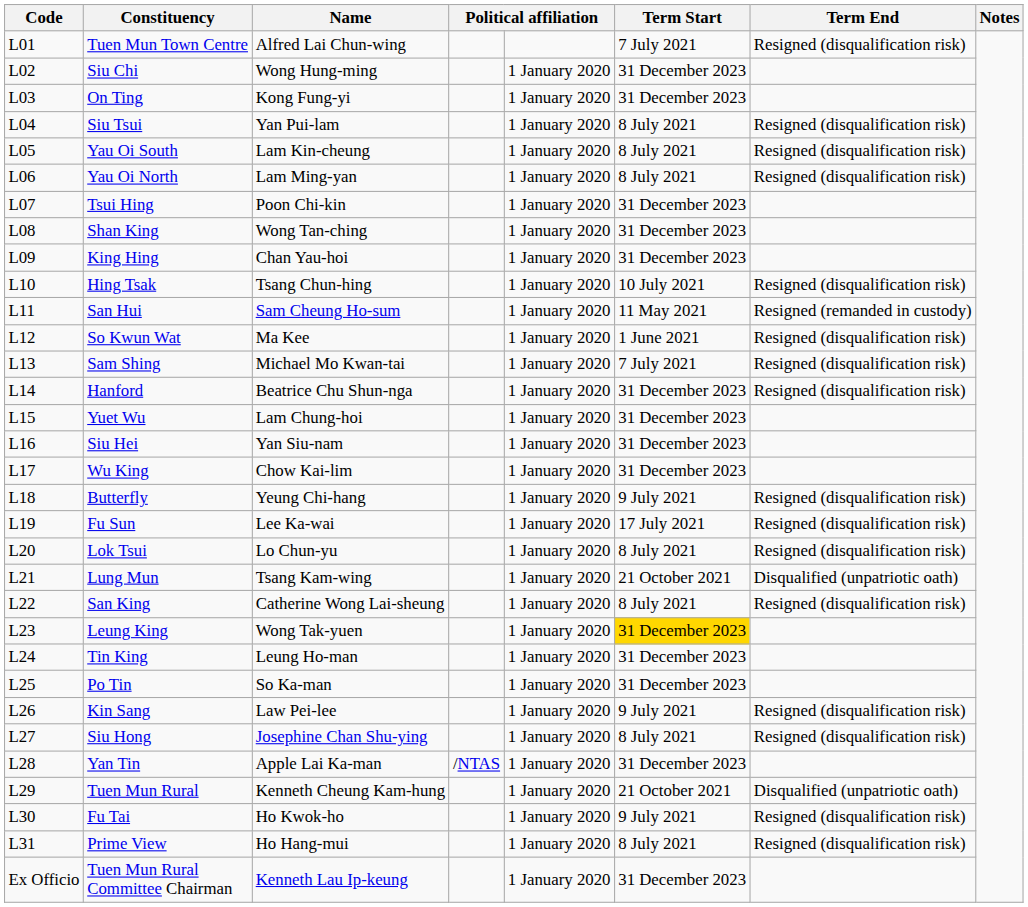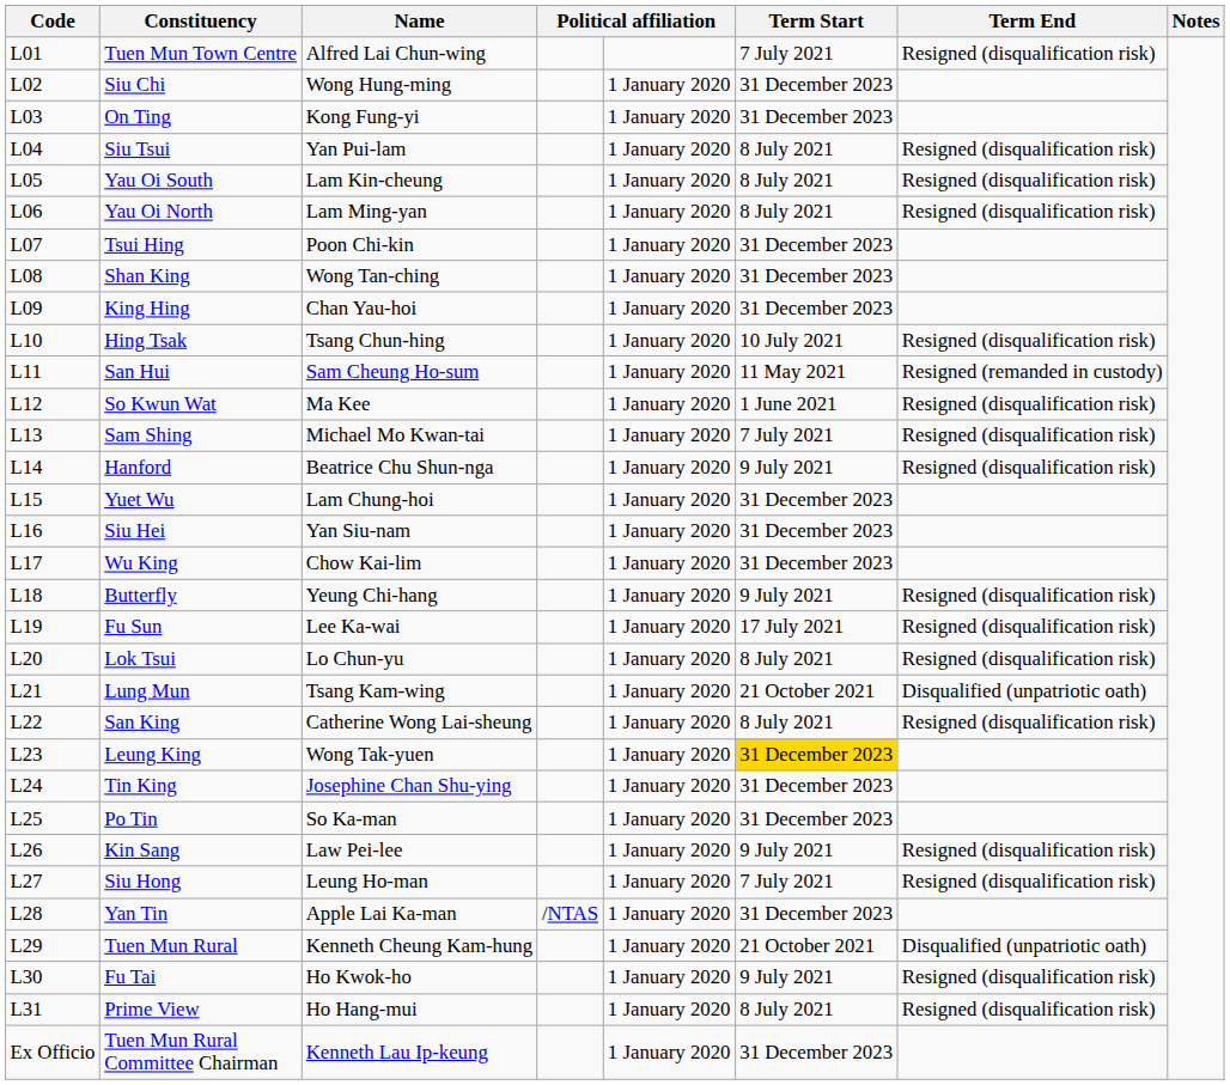 <table class="wikitable sortable" border=1>
 <tr>
 <th>Code</th>
 <th>Constituency</th>
 <th>Name</th>
 <th colspan=2>Political affiliation</th>
 <th>Term Start</th>
 <th>Term End</th>
 <th>Notes</th>
 </tr>
 <tr>
 <td>L01</td>
 <td><a href='#'>Tuen Mun Town Centre</a></td>
 <td>Alfred Lai Chun-wing</td>
 <td></td>
 <td></td>
 <td>7 July 2021</td>
 <td>Resigned (disqualification risk)</td>
 </tr>
 <tr>
 <td>L02</td>
 <td><a href='#'>Siu Chi</a></td>
 <td>Wong Hung-ming</td>
 <td></td>
 <td>1 January 2020</td>
 <td>31 December 2023</td>
 <td></td>
 </tr>
 <tr>
 <td>L03</td>
 <td><a href='#'>On Ting</a></td>
 <td>Kong Fung-yi</td>
 <td></td>
 <td>1 January 2020</td>
 <td>31 December 2023</td>
 <td></td>
 </tr>
 <tr>
 <td>L04</td>
 <td><a href='#'>Siu Tsui</a></td>
 <td>Yan Pui-lam</td>
 <td></td>
 <td>1 January 2020</td>
 <td>8 July 2021</td>
 <td>Resigned (disqualification risk)</td>
 </tr>
 <tr>
 <td>L05</td>
 <td><a href='#'>Yau Oi South</a></td>
 <td>Lam Kin-cheung</td>
 <td></td>
 <td>1 January 2020</td>
 <td>8 July 2021</td>
 <td>Resigned (disqualification risk)</td>
 </tr>
 <tr>
 <td>L06</td>
 <td><a href='#'>Yau Oi North</a></td>
 <td>Lam Ming-yan</td>
 <td></td>
 <td>1 January 2020</td>
 <td>8 July 2021</td>
 <td>Resigned (disqualification risk)</td>
 </tr>
 <tr>
 <td>L07</td>
 <td><a href='#'>Tsui Hing</a></td>
 <td>Poon Chi-kin</td>
 <td></td>
 <td>1 January 2020</td>
 <td>31 December 2023</td>
 <td></td>
 </tr>
 <tr>
 <td>L08</td>
 <td><a href='#'>Shan King</a></td>
 <td>Wong Tan-ching</td>
 <td></td>
 <td>1 January 2020</td>
 <td>31 December 2023</td>
 <td></td>
 </tr>
 <tr>
 <td>L09</td>
 <td><a href='#'>King Hing</a></td>
 <td>Chan Yau-hoi</td>
 <td></td>
 <td>1 January 2020</td>
 <td>31 December 2023</td>
 <td></td>
 </tr>
 <tr>
 <td>L10</td>
 <td><a href='#'>Hing Tsak</a></td>
 <td>Tsang Chun-hing</td>
 <td></td>
 <td>1 January 2020</td>
 <td>10 July 2021</td>
 <td>Resigned (disqualification risk)</td>
 </tr>
 <tr>
 <td>L11</td>
 <td><a href='#'>San Hui</a></td>
 <td><a href='#'>Sam Cheung Ho-sum</a></td>
 <td></td>
 <td>1 January 2020</td>
 <td>11 May 2021</td>
 <td>Resigned (remanded in custody)</td>
 </tr>
 <tr>
 <td>L12</td>
 <td><a href='#'>So Kwun Wat</a></td>
 <td>Ma Kee</td>
 <td></td>
 <td>1 January 2020</td>
 <td>1 June 2021</td>
 <td>Resigned (disqualification risk)</td>
 </tr>
 <tr>
 <td>L13</td>
 <td><a href='#'>Sam Shing</a></td>
 <td>Michael Mo Kwan-tai</td>
 <td></td>
 <td>1 January 2020</td>
 <td>7 July 2021</td>
 <td>Resigned (disqualification risk)</td>
 </tr>
 <tr>
 <td>L14</td>
 <td><a href='#'>Hanford</a></td>
 <td>Beatrice Chu Shun-nga</td>
 <td></td>
 <td>1 January 2020</td>
-<td>31 December 2023</td>
+<td>9 July 2021</td>
 <td>Resigned (disqualification risk)</td>
 </tr>
 <tr>
 <td>L15</td>
 <td><a href='#'>Yuet Wu</a></td>
 <td>Lam Chung-hoi</td>
 <td></td>
 <td>1 January 2020</td>
 <td>31 December 2023</td>
 <td></td>
 </tr>
 <tr>
 <td>L16</td>
 <td><a href='#'>Siu Hei</a></td>
 <td>Yan Siu-nam</td>
 <td></td>
 <td>1 January 2020</td>
 <td>31 December 2023</td>
 <td></td>
 </tr>
 <tr>
 <td>L17</td>
 <td><a href='#'>Wu King</a></td>
 <td>Chow Kai-lim</td>
 <td></td>
 <td>1 January 2020</td>
 <td>31 December 2023</td>
 <td></td>
 </tr>
 <tr>
 <td>L18</td>
 <td><a href='#'>Butterfly</a></td>
 <td>Yeung Chi-hang</td>
 <td></td>
 <td>1 January 2020</td>
 <td>9 July 2021</td>
 <td>Resigned (disqualification risk)</td>
 </tr>
 <tr>
 <td>L19</td>
 <td><a href='#'>Fu Sun</a></td>
 <td>Lee Ka-wai</td>
 <td></td>
 <td>1 January 2020</td>
 <td>17 July 2021</td>
 <td>Resigned (disqualification risk)</td>
 </tr>
 <tr>
 <td>L20</td>
 <td><a href='#'>Lok Tsui</a></td>
 <td>Lo Chun-yu</td>
 <td></td>
 <td>1 January 2020</td>
 <td>8 July 2021</td>
 <td>Resigned (disqualification risk)</td>
 </tr>
 <tr>
 <td>L21</td>
 <td><a href='#'>Lung Mun</a></td>
 <td>Tsang Kam-wing</td>
 <td></td>
 <td>1 January 2020</td>
 <td>21 October 2021</td>
 <td>Disqualified (unpatriotic oath)</td>
 </tr>
 <tr>
 <td>L22</td>
 <td><a href='#'>San King</a></td>
 <td>Catherine Wong Lai-sheung</td>
 <td></td>
 <td>1 January 2020</td>
 <td>8 July 2021</td>
 <td>Resigned (disqualification risk)</td>
 </tr>
 <tr>
 <td>L23</td>
 <td><a href='#'>Leung King</a></td>
 <td>Wong Tak-yuen</td>
 <td></td>
 <td>1 January 2020</td>
 <td style="background: gold;">31 December 2023</td>
 <td></td>
 </tr>
 <tr>
 <td>L24</td>
 <td><a href='#'>Tin King</a></td>
-<td>Leung Ho-man</td>
+<td><a href='#'>Josephine Chan Shu-ying</a></td>
 <td></td>
 <td>1 January 2020</td>
 <td>31 December 2023</td>
 <td></td>
 </tr>
 <tr>
 <td>L25</td>
 <td><a href='#'>Po Tin</a></td>
 <td>So Ka-man</td>
 <td></td>
 <td>1 January 2020</td>
 <td>31 December 2023</td>
 <td></td>
 </tr>
 <tr>
 <td>L26</td>
 <td><a href='#'>Kin Sang</a></td>
 <td>Law Pei-lee</td>
 <td></td>
 <td>1 January 2020</td>
 <td>9 July 2021</td>
 <td>Resigned (disqualification risk)</td>
 </tr>
 <tr>
 <td>L27</td>
 <td><a href='#'>Siu Hong</a></td>
-<td><a href='#'>Josephine Chan Shu-ying</a></td>
+<td>Leung Ho-man</td>
 <td></td>
 <td>1 January 2020</td>
-<td>8 July 2021</td>
+<td>7 July 2021</td>
 <td>Resigned (disqualification risk)</td>
 </tr>
 <tr>
 <td>L28</td>
 <td><a href='#'>Yan Tin</a></td>
 <td>Apple Lai Ka-man</td>
 <td>/<a href='#'>NTAS</a></td>
 <td>1 January 2020</td>
 <td>31 December 2023</td>
 <td></td>
 </tr>
 <tr>
 <td>L29</td>
 <td><a href='#'>Tuen Mun Rural</a></td>
 <td>Kenneth Cheung Kam-hung</td>
 <td></td>
 <td>1 January 2020</td>
 <td>21 October 2021</td>
 <td>Disqualified (unpatriotic oath)</td>
 </tr>
 <tr>
 <td>L30</td>
 <td><a href='#'>Fu Tai</a></td>
 <td>Ho Kwok-ho</td>
 <td></td>
 <td>1 January 2020</td>
 <td>9 July 2021</td>
 <td>Resigned (disqualification risk)</td>
 </tr>
 <tr>
 <td>L31</td>
 <td><a href='#'>Prime View</a></td>
 <td>Ho Hang-mui</td>
 <td></td>
 <td>1 January 2020</td>
 <td>8 July 2021</td>
 <td>Resigned (disqualification risk)</td>
 </tr>
 <tr>
 <td>Ex Officio</td>
 <td><a href='#'>Tuen Mun Rural<br>Committee</a> Chairman</td>
 <td><a href='#'>Kenneth Lau Ip-keung</a></td>
 <td></td>
 <td>1 January 2020</td>
 <td>31 December 2023</td>
 <td></td>
 </tr>
 </table>
